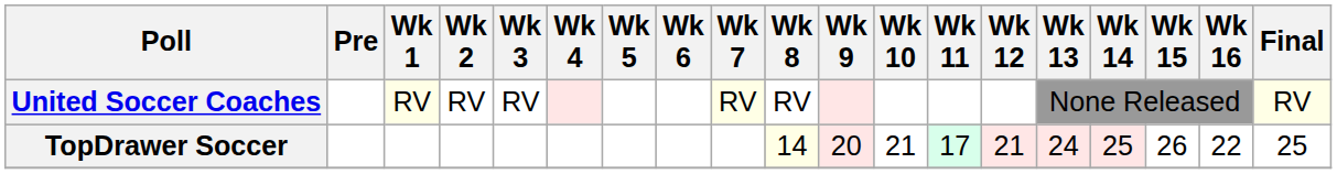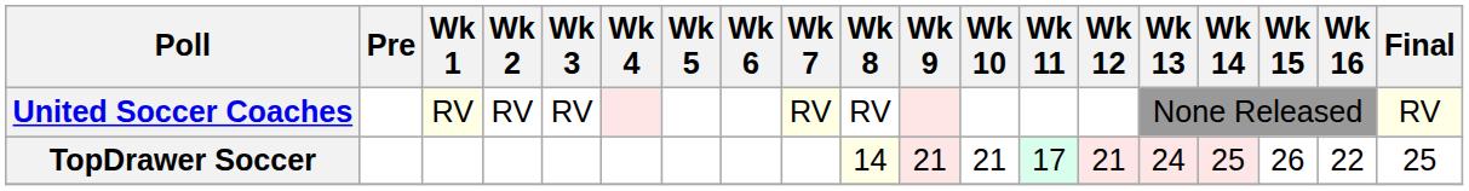 <table class="wikitable" style="white-space:nowrap;text-align:center;">
 <tr>
 <th>Poll</th>
 <th>Pre</th>
 <th>Wk<br>1</th>
 <th>Wk<br>2</th>
 <th>Wk<br>3</th>
 <th>Wk<br>4</th>
 <th>Wk<br>5</th>
 <th>Wk<br>6</th>
 <th>Wk<br>7</th>
 <th>Wk<br>8</th>
 <th>Wk<br>9</th>
 <th>Wk<br>10</th>
 <th>Wk<br>11</th>
 <th>Wk<br>12</th>
 <th>Wk<br>13</th>
 <th>Wk<br>14</th>
 <th>Wk<br>15</th>
 <th>Wk<br>16</th>
 <th>Final<br></th>
 </tr>
 <tr>
 <th><a href='#'>United Soccer Coaches</a></th>
 <td style="background:#FFFFFF;"></td>
 <td style="background:#FFFFE6;">RV</td>
 <td style="background:#FFFFFF;">RV</td>
 <td style="background:#FFFFFF;">RV</td>
 <td style="background:#FFE6E6;"></td>
 <td style="background:#FFFFFF;"></td>
 <td style="background:#FFFFFF;"></td>
 <td style="background:#FFFFE6;">RV</td>
 <td style="background:#FFFFFF;">RV</td>
 <td style="background:#FFE6E6;"></td>
 <td style="background:#FFFFFF;"></td>
 <td style="background:#FFFFFF;"></td>
 <td style="background:#FFFFFF;"></td>
 <td colspan=4 style="background:#999;">None Released</td>
 <td style="background:#FFFFE6;">RV</td>
 </tr>
 <tr>
 <th>TopDrawer Soccer </th>
 <td style="background:#FFFFFF;"></td>
 <td style="background:#FFFFFF;"></td>
 <td style="background:#FFFFFF;"></td>
 <td style="background:#FFFFFF;"></td>
 <td style="background:#FFFFFF;"></td>
 <td style="background:#FFFFFF;"></td>
 <td style="background:#FFFFFF;"></td>
 <td style="background:#FFFFFF;"></td>
 <td style="background:#FFFFE6;">14</td>
-<td style="background:#FFE6E6;">20</td>
+<td style="background:#FFE6E6;">21</td>
 <td style="background:#FFFFFF;">21</td>
 <td style="background:#D8FFEB;">17</td>
 <td style="background:#FFE6E6;">21</td>
 <td style="background:#FFE6E6;">24</td>
 <td style="background:#FFE6E6;">25</td>
 <td style="background:#FFFFFF;">26</td>
 <td style="background:#FFFFFF;">22</td>
 <td style="background:#FFFFFF;">25</td>
 </tr>
 <tr>
 </tr>
 </table>
